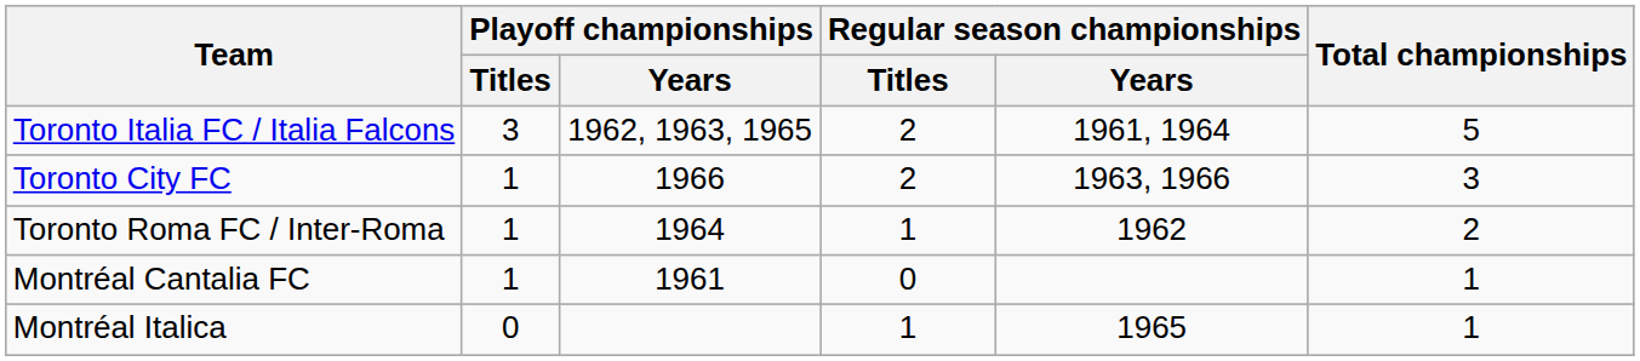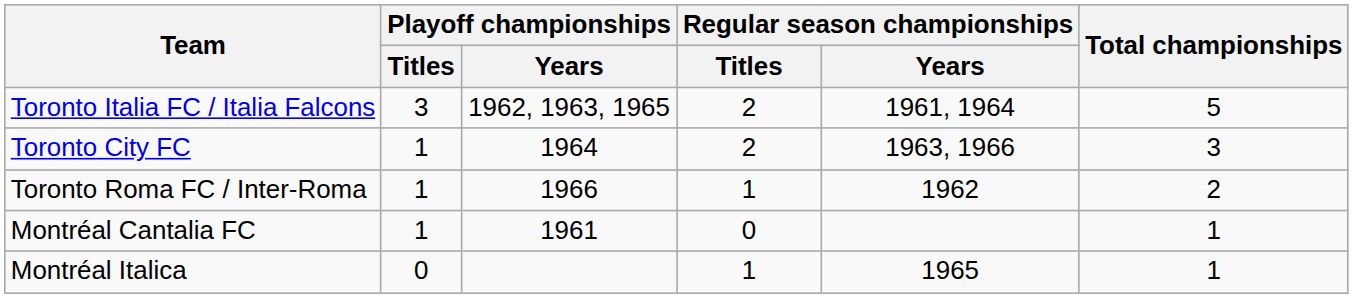 <table class="wikitable sortable" style="text-align: center;">
 <tr>
 <th rowspan="2">Team</th>
 <th colspan="2">Playoff championships</th>
 <th colspan="2">Regular season championships</th>
 <th rowspan="2">Total championships</th>
 </tr>
 <tr>
 <th>Titles</th>
 <th>Years</th>
 <th>Titles</th>
 <th>Years</th>
 </tr>
 <tr>
 <td align=left><a href='#'>Toronto Italia FC / Italia Falcons</a></td>
 <td>3</td>
 <td>1962, 1963, 1965</td>
 <td>2</td>
 <td>1961, 1964</td>
 <td>5</td>
 </tr>
 <tr>
 <td align=left><a href='#'>Toronto City FC</a></td>
 <td>1</td>
-<td>1966</td>
+<td>1964</td>
 <td>2</td>
 <td>1963, 1966</td>
 <td>3</td>
 </tr>
 <tr>
 <td align=left>Toronto Roma FC / Inter-Roma</td>
 <td>1</td>
-<td>1964</td>
+<td>1966</td>
 <td>1</td>
 <td>1962</td>
 <td>2</td>
 </tr>
 <tr>
 <td align=left>Montréal Cantalia FC</td>
 <td>1</td>
 <td>1961</td>
 <td>0</td>
 <td></td>
 <td>1</td>
 </tr>
 <tr>
 <td align=left>Montréal Italica</td>
 <td>0</td>
 <td></td>
 <td>1</td>
 <td>1965</td>
 <td>1</td>
 </tr>
 </table>
